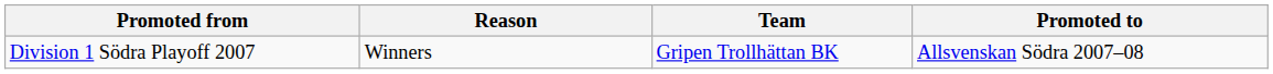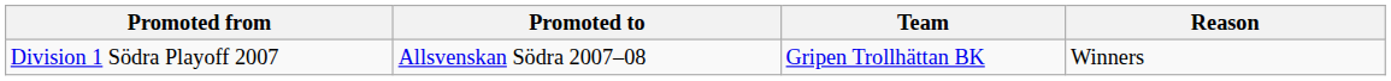 <table class="wikitable" style="text-align: left">
 <tr>
 <th style="width: 275px;">Promoted from</th>
+<th style="width: 275px;">Promoted to</th>
+<th style="width: 200px;">Team</th>
 <th style="width: 225px;">Reason</th>
-<th style="width: 200px;">Team</th>
-<th style="width: 275px;">Promoted to</th>
 </tr>
 <tr>
 <td><a href='#'>Division 1</a> Södra Playoff 2007</td>
+<td><a href='#'>Allsvenskan</a> Södra 2007–08</td>
+<td><a href='#'>Gripen Trollhättan BK</a></td>
 <td>Winners</td>
-<td><a href='#'>Gripen Trollhättan BK</a></td>
-<td><a href='#'>Allsvenskan</a> Södra 2007–08</td>
 </tr>
 </table>
